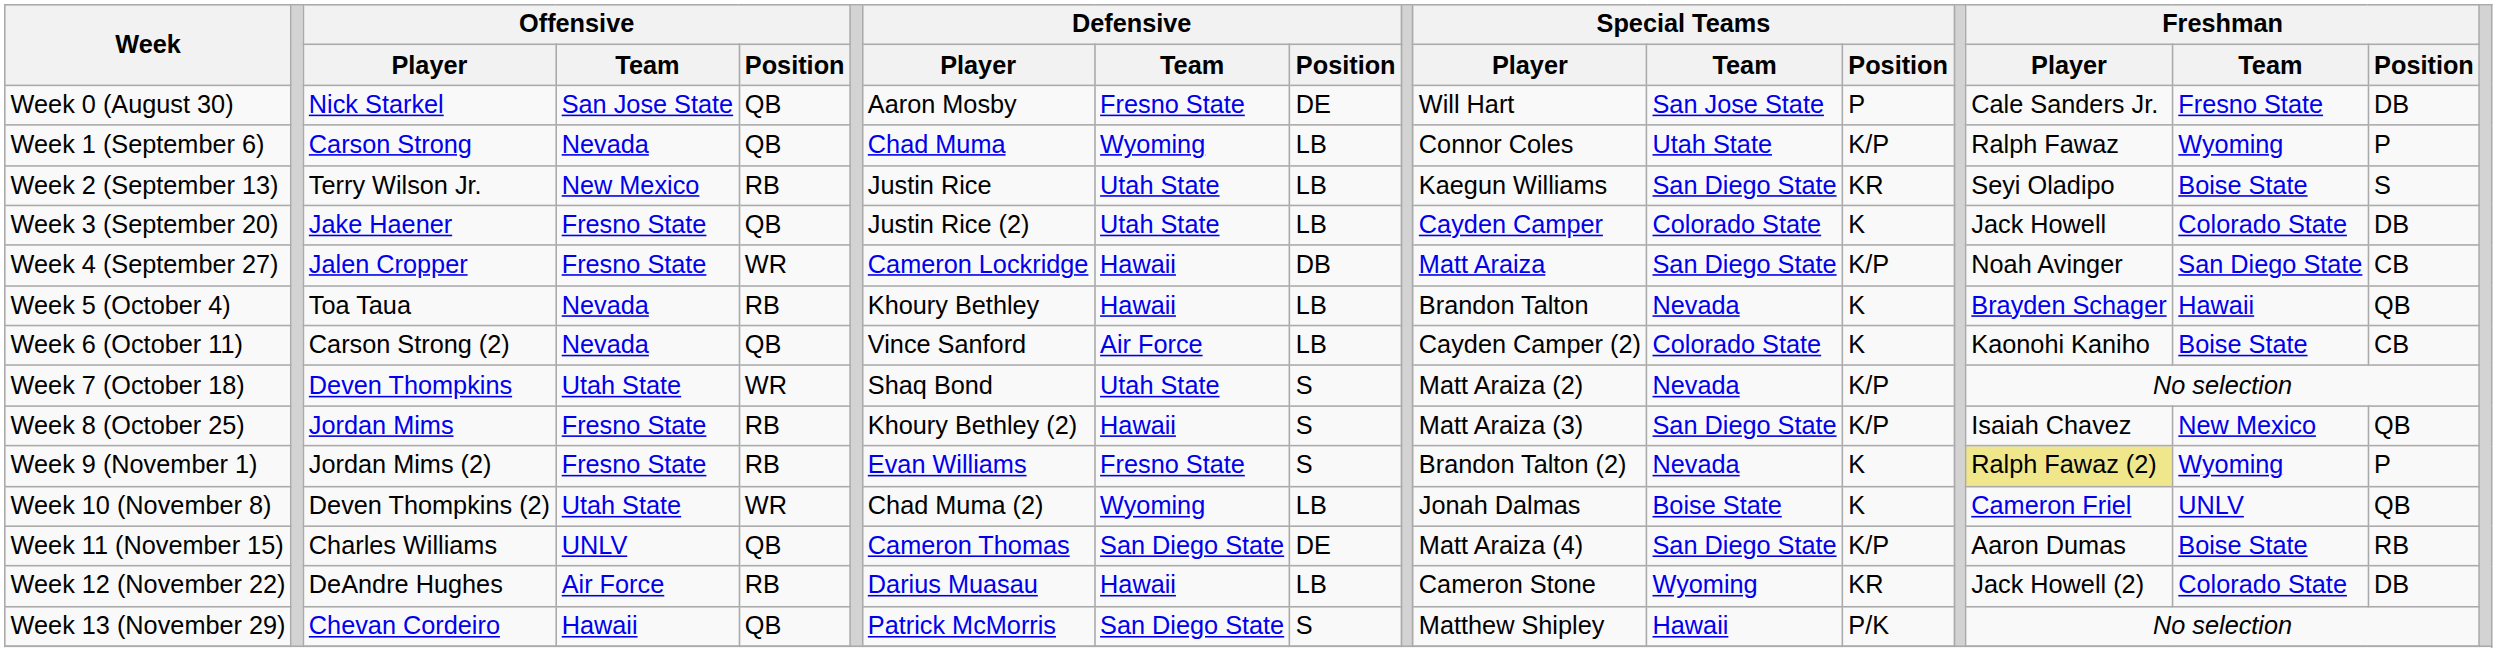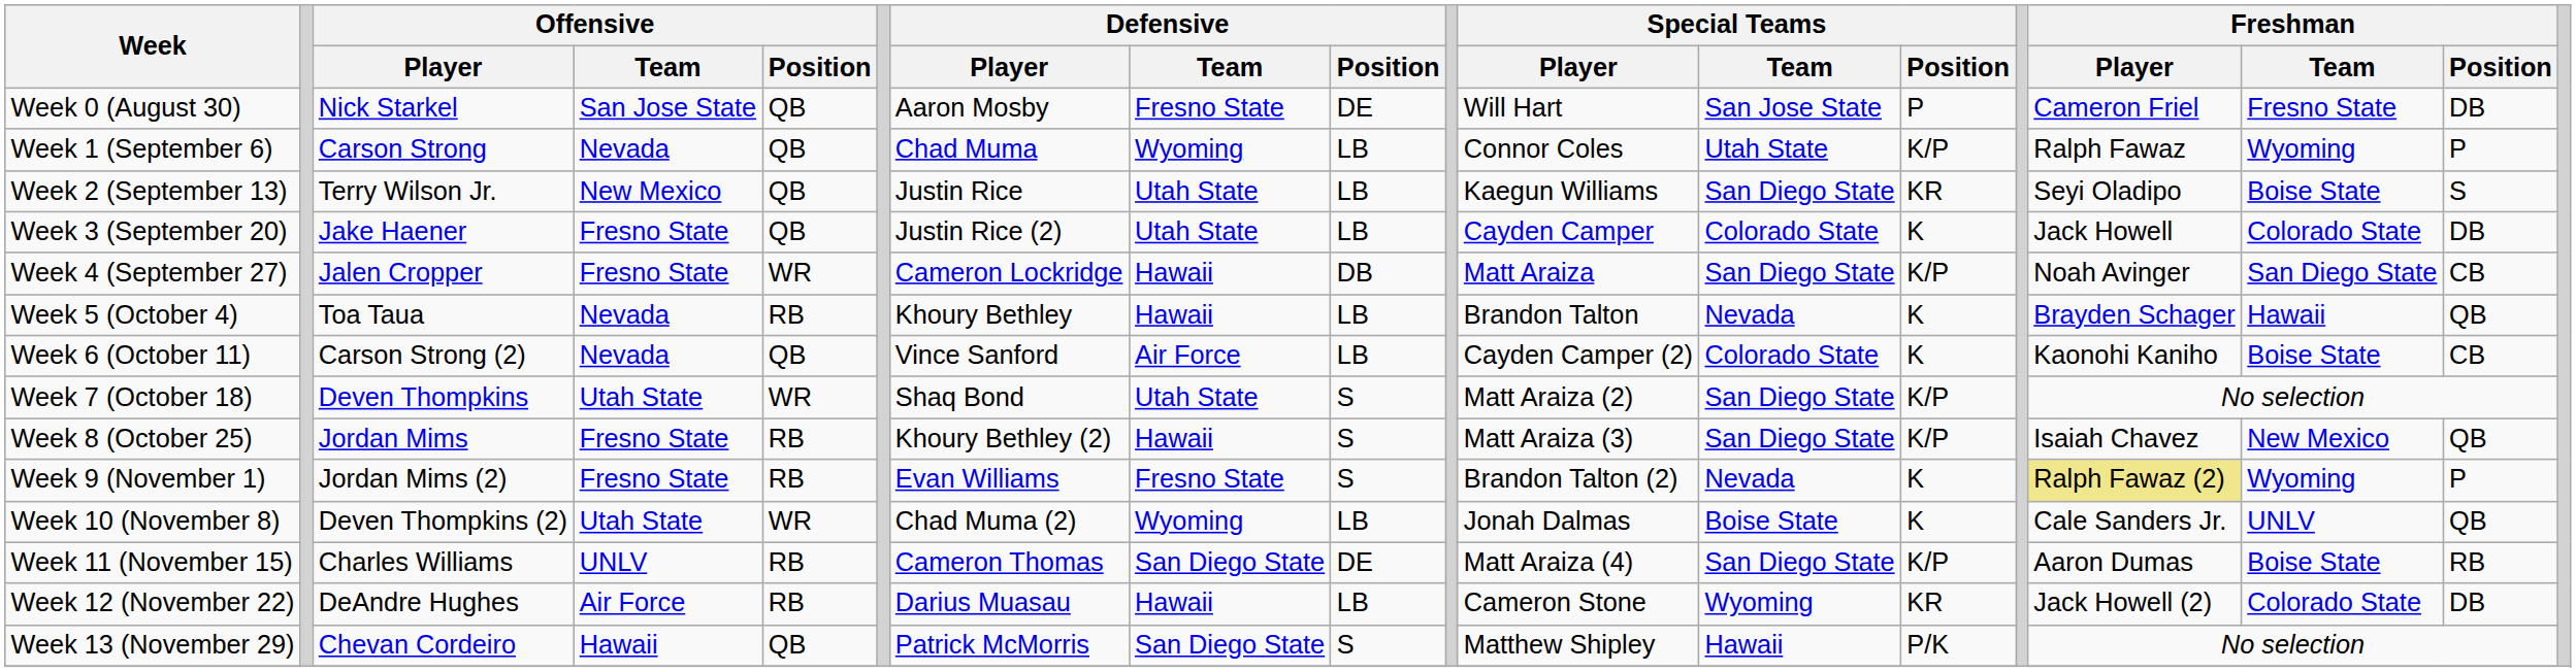 <table class="wikitable" border="1">
 <tr>
 <th rowspan="2">Week</th>
 <th rowSpan="18" style="background-color:lightgrey;"></th>
 <th colspan="3">Offensive</th>
 <th rowSpan="18" style="background-color:lightgrey;"></th>
 <th colspan="3">Defensive</th>
 <th rowSpan="18" style="background-color:lightgrey;"></th>
 <th colspan="3">Special Teams</th>
 <th rowSpan="18" style="background-color:lightgrey;"></th>
 <th colspan="3">Freshman</th>
 <th rowSpan="18" style="background-color:lightgrey;"></th>
 </tr>
 <tr>
 <th>Player</th>
 <th>Team</th>
 <th>Position</th>
 <th>Player</th>
 <th>Team</th>
 <th>Position</th>
 <th>Player</th>
 <th>Team</th>
 <th>Position</th>
 <th>Player</th>
 <th>Team</th>
 <th>Position</th>
 </tr>
 <tr>
 <td>Week 0 (August 30)</td>
 <td><a href='#'>Nick Starkel</a></td>
 <td><a href='#'>San Jose State</a></td>
 <td>QB</td>
 <td>Aaron Mosby</td>
 <td><a href='#'>Fresno State</a></td>
 <td>DE</td>
 <td>Will Hart</td>
 <td><a href='#'>San Jose State</a></td>
 <td>P</td>
-<td>Cale Sanders Jr.</td>
+<td><a href='#'>Cameron Friel</a></td>
 <td><a href='#'>Fresno State</a></td>
 <td>DB</td>
 </tr>
 <tr>
 <td>Week 1 (September 6)</td>
 <td><a href='#'>Carson Strong</a></td>
 <td><a href='#'>Nevada</a></td>
 <td>QB</td>
 <td><a href='#'>Chad Muma</a></td>
 <td><a href='#'>Wyoming</a></td>
 <td>LB</td>
 <td>Connor Coles</td>
 <td><a href='#'>Utah State</a></td>
 <td>K/P</td>
 <td>Ralph Fawaz</td>
 <td><a href='#'>Wyoming</a></td>
 <td>P</td>
 </tr>
 <tr>
 <td>Week 2 (September 13)</td>
 <td>Terry Wilson Jr.</td>
 <td><a href='#'>New Mexico</a></td>
-<td>RB</td>
+<td>QB</td>
 <td>Justin Rice</td>
 <td><a href='#'>Utah State</a></td>
 <td>LB</td>
 <td>Kaegun Williams</td>
 <td><a href='#'>San Diego State</a></td>
 <td>KR</td>
 <td>Seyi Oladipo</td>
 <td><a href='#'>Boise State</a></td>
 <td>S</td>
 </tr>
 <tr>
 <td>Week 3 (September 20)</td>
 <td><a href='#'>Jake Haener</a></td>
 <td><a href='#'>Fresno State</a></td>
 <td>QB</td>
 <td>Justin Rice (2)</td>
 <td><a href='#'>Utah State</a></td>
 <td>LB</td>
 <td><a href='#'>Cayden Camper</a></td>
 <td><a href='#'>Colorado State</a></td>
 <td>K</td>
 <td>Jack Howell</td>
 <td><a href='#'>Colorado State</a></td>
 <td>DB</td>
 </tr>
 <tr>
 <td>Week 4 (September 27)</td>
 <td><a href='#'>Jalen Cropper</a></td>
 <td><a href='#'>Fresno State</a></td>
 <td>WR</td>
 <td><a href='#'>Cameron Lockridge</a></td>
 <td><a href='#'>Hawaii</a></td>
 <td>DB</td>
 <td><a href='#'>Matt Araiza</a></td>
 <td><a href='#'>San Diego State</a></td>
 <td>K/P</td>
 <td>Noah Avinger</td>
 <td><a href='#'>San Diego State</a></td>
 <td>CB</td>
 </tr>
 <tr>
 <td>Week 5 (October 4)</td>
 <td>Toa Taua</td>
 <td><a href='#'>Nevada</a></td>
 <td>RB</td>
 <td>Khoury Bethley</td>
 <td><a href='#'>Hawaii</a></td>
 <td>LB</td>
 <td>Brandon Talton</td>
 <td><a href='#'>Nevada</a></td>
 <td>K</td>
 <td><a href='#'>Brayden Schager</a></td>
 <td><a href='#'>Hawaii</a></td>
 <td>QB</td>
 </tr>
 <tr>
 <td>Week 6 (October 11)</td>
 <td>Carson Strong (2)</td>
 <td><a href='#'>Nevada</a></td>
 <td>QB</td>
 <td>Vince Sanford</td>
 <td><a href='#'>Air Force</a></td>
 <td>LB</td>
 <td>Cayden Camper (2)</td>
 <td><a href='#'>Colorado State</a></td>
 <td>K</td>
 <td>Kaonohi Kaniho</td>
 <td><a href='#'>Boise State</a></td>
 <td>CB</td>
 </tr>
 <tr>
 <td>Week 7 (October 18)</td>
 <td><a href='#'>Deven Thompkins</a></td>
 <td><a href='#'>Utah State</a></td>
 <td>WR</td>
 <td>Shaq Bond</td>
 <td><a href='#'>Utah State</a></td>
 <td>S</td>
 <td>Matt Araiza (2)</td>
-<td><a href='#'>Nevada</a></td>
+<td><a href='#'>San Diego State</a></td>
 <td>K/P</td>
 <td colspan=3 align=center><em>No selection</em></td>
 </tr>
 <tr>
 <td>Week 8 (October 25)</td>
 <td><a href='#'>Jordan Mims</a></td>
 <td><a href='#'>Fresno State</a></td>
 <td>RB</td>
 <td>Khoury Bethley (2)</td>
 <td><a href='#'>Hawaii</a></td>
 <td>S</td>
 <td>Matt Araiza (3)</td>
 <td><a href='#'>San Diego State</a></td>
 <td>K/P</td>
 <td>Isaiah Chavez</td>
 <td><a href='#'>New Mexico</a></td>
 <td>QB</td>
 </tr>
 <tr>
 <td>Week 9 (November 1)</td>
 <td>Jordan Mims (2)</td>
 <td><a href='#'>Fresno State</a></td>
 <td>RB</td>
 <td><a href='#'>Evan Williams</a></td>
 <td><a href='#'>Fresno State</a></td>
 <td>S</td>
 <td>Brandon Talton (2)</td>
 <td><a href='#'>Nevada</a></td>
 <td>K</td>
 <td style="background: khaki;">Ralph Fawaz (2)</td>
 <td><a href='#'>Wyoming</a></td>
 <td>P</td>
 </tr>
 <tr>
 <td>Week 10 (November 8)</td>
 <td>Deven Thompkins (2)</td>
 <td><a href='#'>Utah State</a></td>
 <td>WR</td>
 <td>Chad Muma (2)</td>
 <td><a href='#'>Wyoming</a></td>
 <td>LB</td>
 <td>Jonah Dalmas</td>
 <td><a href='#'>Boise State</a></td>
 <td>K</td>
-<td><a href='#'>Cameron Friel</a></td>
+<td>Cale Sanders Jr.</td>
 <td><a href='#'>UNLV</a></td>
 <td>QB</td>
 </tr>
 <tr>
 <td>Week 11 (November 15)</td>
 <td>Charles Williams</td>
 <td><a href='#'>UNLV</a></td>
-<td>QB</td>
+<td>RB</td>
 <td><a href='#'>Cameron Thomas</a></td>
 <td><a href='#'>San Diego State</a></td>
 <td>DE</td>
 <td>Matt Araiza (4)</td>
 <td><a href='#'>San Diego State</a></td>
 <td>K/P</td>
 <td>Aaron Dumas</td>
 <td><a href='#'>Boise State</a></td>
 <td>RB</td>
 </tr>
 <tr>
 <td>Week 12 (November 22)</td>
 <td>DeAndre Hughes</td>
 <td><a href='#'>Air Force</a></td>
 <td>RB</td>
 <td><a href='#'>Darius Muasau</a></td>
 <td><a href='#'>Hawaii</a></td>
 <td>LB</td>
 <td>Cameron Stone</td>
 <td><a href='#'>Wyoming</a></td>
 <td>KR</td>
 <td>Jack Howell (2)</td>
 <td><a href='#'>Colorado State</a></td>
 <td>DB</td>
 </tr>
 <tr>
 <td>Week 13 (November 29)</td>
 <td><a href='#'>Chevan Cordeiro</a></td>
 <td><a href='#'>Hawaii</a></td>
 <td>QB</td>
 <td><a href='#'>Patrick McMorris</a></td>
 <td><a href='#'>San Diego State</a></td>
 <td>S</td>
 <td>Matthew Shipley</td>
 <td><a href='#'>Hawaii</a></td>
 <td>P/K</td>
 <td colspan=3 align=center><em>No selection</em></td>
 </tr>
 <tr>
 </tr>
 </table>
